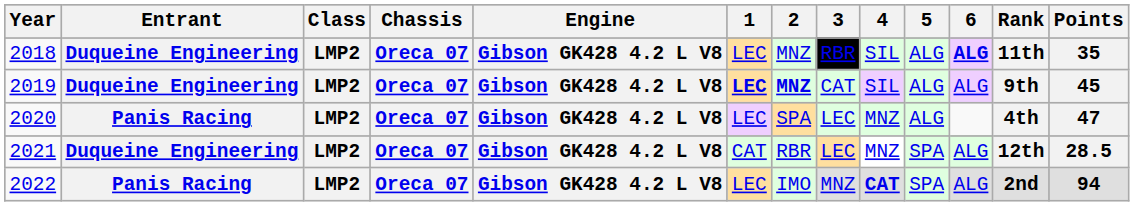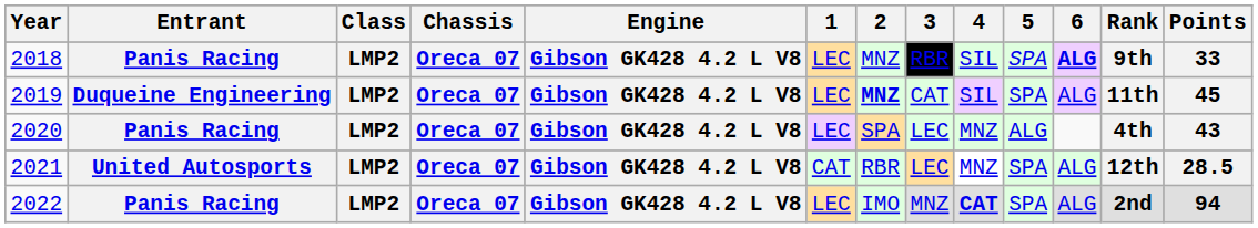 <table class="wikitable" style="text-align:center; font-size:90%">
 <tr>
 <th>Year</th>
 <th>Entrant</th>
 <th>Class</th>
 <th>Chassis</th>
 <th>Engine</th>
 <th>1</th>
 <th>2</th>
 <th>3</th>
 <th>4</th>
 <th>5</th>
 <th>6</th>
 <th>Rank</th>
 <th>Points</th>
 </tr>
 <tr>
 <td><a href='#'>2018</a></td>
-<th><a href='#'>Duqueine Engineering</a></th>
+<th><a href='#'>Panis Racing</a></th>
 <th>LMP2</th>
 <th><a href='#'>Oreca 07</a></th>
 <th><a href='#'>Gibson</a> GK428 4.2 L V8</th>
 <td style="background:#FFDF9F;"><a href='#'>LEC</a><br></td>
 <td style="background:#DFFFDF;"><a href='#'>MNZ</a><br></td>
 <td style="background:#000000; color:white"><a href='#'><span>RBR</span></a><br></td>
 <td style="background:#DFFFDF;"><a href='#'>SIL</a><br></td>
-<td style="background:#DFFFDF;"><a href='#'>ALG</a><br></td>
+<td style="background:#DFFFDF;"><em><a href='#'>SPA</a></em><br></td>
 <td style="background:#EFCFFF;"><strong><a href='#'>ALG</a></strong><br></td>
-<th>11th</th>
-<th>35</th>
+<th>9th</th>
+<th>33</th>
 </tr>
 <tr>
 <td><a href='#'>2019</a></td>
 <th><a href='#'>Duqueine Engineering</a></th>
 <th>LMP2</th>
 <th><a href='#'>Oreca 07</a></th>
 <th><a href='#'>Gibson</a> GK428 4.2 L V8</th>
-<td style="background:#FFDF9F;"><strong><a href='#'>LEC</a><br></strong></td>
+<td style="background:#FFDF9F;"><a href='#'>LEC</a><br></td>
 <td style="background:#DFFFDF;"><strong><a href='#'>MNZ</a><br></strong></td>
 <td style="background:#DFFFDF;"><a href='#'>CAT</a><br></td>
 <td style="background:#EFCFFF;"><a href='#'>SIL</a><br></td>
-<td style="background:#DFFFDF;"><a href='#'>ALG</a><br></td>
+<td style="background:#DFFFDF;"><a href='#'>SPA</a><br></td>
 <td style="background:#EFCFFF;"><a href='#'>ALG</a><br></td>
-<th>9th</th>
+<th>11th</th>
 <th>45</th>
 </tr>
 <tr>
 <td><a href='#'>2020</a></td>
 <th><a href='#'>Panis Racing</a></th>
 <th>LMP2</th>
 <th><a href='#'>Oreca 07</a></th>
 <th><a href='#'>Gibson</a> GK428 4.2 L V8</th>
 <td style="background:#EFCFFF;"><a href='#'>LEC</a><br></td>
 <td style="background:#FFDF9F;"><a href='#'>SPA</a><br></td>
 <td style="background:#DFFFDF;"><a href='#'>LEC</a><br></td>
 <td style="background:#DFFFDF;"><a href='#'>MNZ</a><br></td>
 <td style="background:#DFFFDF;"><a href='#'>ALG</a><br></td>
 <td></td>
 <th>4th</th>
-<th>47</th>
+<th>43</th>
 </tr>
 <tr>
 <td><a href='#'>2021</a></td>
-<th><a href='#'>Duqueine Engineering</a></th>
+<th><a href='#'>United Autosports</a></th>
 <th>LMP2</th>
 <th><a href='#'>Oreca 07</a></th>
 <th><a href='#'>Gibson</a> GK428 4.2 L V8</th>
 <td style="background:#DFFFDF;"><a href='#'>CAT</a><br></td>
 <td style="background:#DFFFDF;"><a href='#'>RBR</a><br></td>
 <td style="background:#FFDF9F;"><a href='#'>LEC</a><br></td>
 <td style="background:#FFFFFF;"><a href='#'>MNZ</a><br></td>
 <td style="background:#DFFFDF;"><a href='#'>SPA</a><br></td>
 <td style="background:#DFFFDF;"><a href='#'>ALG</a><br></td>
 <th>12th</th>
 <th>28.5</th>
 </tr>
 <tr>
 <td><a href='#'>2022</a></td>
 <th><a href='#'>Panis Racing</a></th>
 <th>LMP2</th>
 <th><a href='#'>Oreca 07</a></th>
 <th><a href='#'>Gibson</a> GK428 4.2 L V8</th>
 <td style="background:#FFDF9F;"><a href='#'>LEC</a><br></td>
 <td style="background:#DFFFDF;"><a href='#'>IMO</a><br></td>
 <td style="background:#DFDFDF;"><a href='#'>MNZ</a><br></td>
 <td style="background:#DFDFDF;"><strong><a href='#'>CAT</a></strong><br></td>
 <td style="background:#DFFFDF;"><a href='#'>SPA</a><br></td>
 <td style="background:#DFDFDF;"><a href='#'>ALG</a><br></td>
 <th style="background:#DFDFDF;">2nd</th>
 <th style="background:#DFDFDF;">94</th>
 </tr>
 </table>
